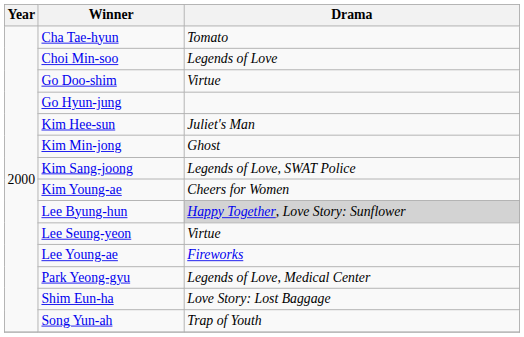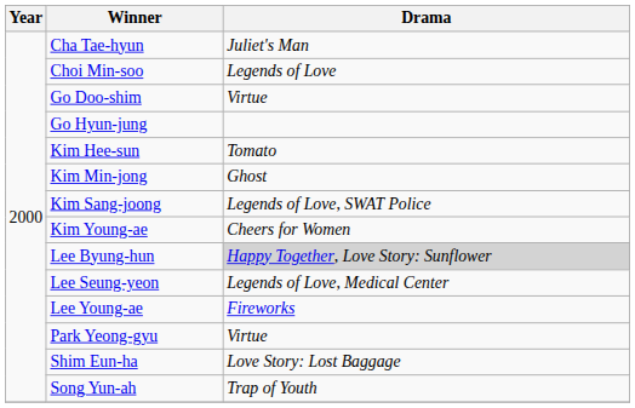 <table class="wikitable collapsible collapsed" style="width:600px">
 <tr>
 <th width=10>Year</th>
 <th>Winner</th>
 <th>Drama</th>
 </tr>
 <tr>
 <td rowspan=14>2000</td>
 <td><a href='#'>Cha Tae-hyun</a></td>
-<td><em>Tomato</em></td>
+<td><em>Juliet's Man</em></td>
 </tr>
 <tr>
 <td><a href='#'>Choi Min-soo</a></td>
 <td><em>Legends of Love</em></td>
 </tr>
 <tr>
 <td><a href='#'>Go Doo-shim</a></td>
 <td><em>Virtue</em></td>
 </tr>
 <tr>
 <td><a href='#'>Go Hyun-jung</a></td>
 <td></td>
 </tr>
 <tr>
 <td><a href='#'>Kim Hee-sun</a></td>
-<td><em>Juliet's Man</em></td>
+<td><em>Tomato</em></td>
 </tr>
 <tr>
 <td><a href='#'>Kim Min-jong</a></td>
 <td><em>Ghost</em></td>
 </tr>
 <tr>
 <td><a href='#'>Kim Sang-joong</a></td>
 <td><em>Legends of Love</em>, <em>SWAT Police</em></td>
 </tr>
 <tr>
 <td><a href='#'>Kim Young-ae</a></td>
 <td><em>Cheers for Women</em></td>
 </tr>
 <tr>
 <td><a href='#'>Lee Byung-hun</a></td>
 <td style="background: lightgrey;"><em><a href='#'>Happy Together</a></em>, <em>Love Story: Sunflower</em></td>
 </tr>
 <tr>
 <td><a href='#'>Lee Seung-yeon</a></td>
-<td><em>Virtue</em></td>
+<td><em>Legends of Love</em>, <em>Medical Center</em></td>
 </tr>
 <tr>
 <td><a href='#'>Lee Young-ae</a></td>
 <td><em><a href='#'>Fireworks</a></em></td>
 </tr>
 <tr>
 <td><a href='#'>Park Yeong-gyu</a></td>
-<td><em>Legends of Love</em>, <em>Medical Center</em></td>
+<td><em>Virtue</em></td>
 </tr>
 <tr>
 <td><a href='#'>Shim Eun-ha</a></td>
 <td><em>Love Story: Lost Baggage</em></td>
 </tr>
 <tr>
 <td><a href='#'>Song Yun-ah</a></td>
 <td><em>Trap of Youth</em></td>
 </tr>
 <tr>
 </tr>
 </table>
